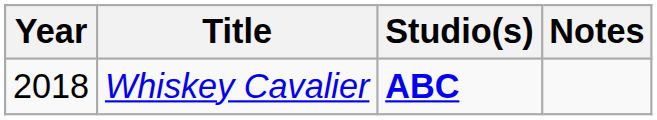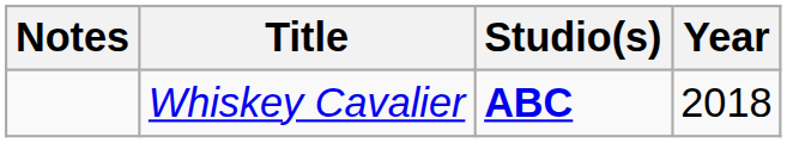 <table class="wikitable plainrowheaders">
 <tr>
-<th>Year</th>
+<th>Notes</th>
 <th>Title</th>
 <th>Studio(s)</th>
-<th>Notes</th>
+<th>Year</th>
 </tr>
 <tr>
-<td>2018</td>
+<td></td>
 <td><em><a href='#'>Whiskey Cavalier</a></em></td>
 <td><strong><a href='#'>ABC</a></strong></td>
-<td></td>
+<td>2018</td>
 </tr>
 </table>
